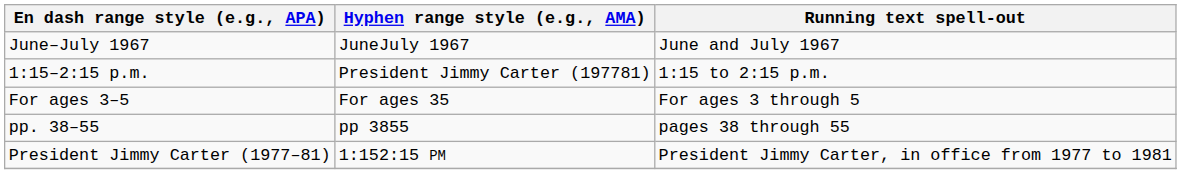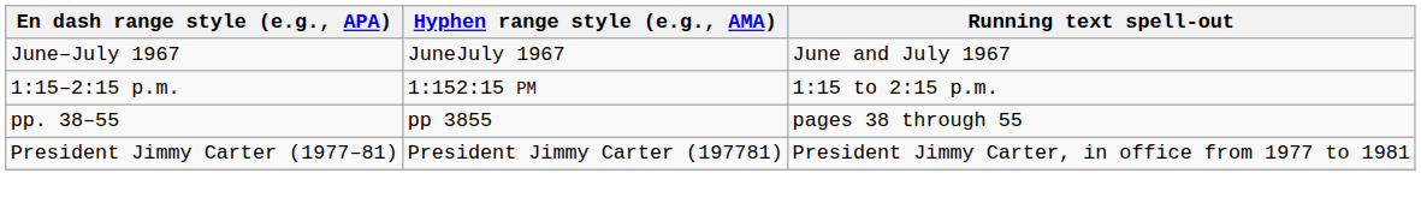 <table class="wikitable">
 <tr>
 <th>En dash range style (e.g., <a href='#'>APA</a>)</th>
 <th><a href='#'>Hyphen</a> range style (e.g., <a href='#'>AMA</a>)</th>
 <th>Running text spell-out</th>
 </tr>
 <tr>
 <td>June–July 1967</td>
 <td>JuneJuly 1967</td>
 <td>June and July 1967</td>
 </tr>
 <tr>
 <td>1:15–2:15 p.m.</td>
-<td>President Jimmy Carter (197781)</td>
+<td>1:152:15 <small>PM</small></td>
 <td>1:15 to 2:15 p.m.</td>
-</tr>
-<tr>
-<td>For ages 3–5</td>
-<td>For ages 35</td>
-<td>For ages 3 through 5</td>
 </tr>
 <tr>
 <td>pp. 38–55</td>
 <td>pp 3855</td>
 <td>pages 38 through 55</td>
 </tr>
 <tr>
 <td>President Jimmy Carter (1977–81)</td>
-<td>1:152:15 <small>PM</small></td>
+<td>President Jimmy Carter (197781)</td>
 <td>President Jimmy Carter, in office from 1977 to 1981</td>
 </tr>
 <tr>
 </tr>
 </table>
